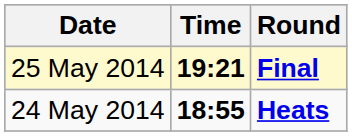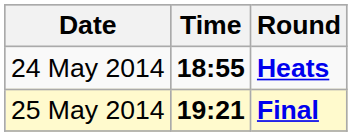 <table class="wikitable">
 <tr>
 <th>Date</th>
 <th>Time</th>
 <th>Round</th>
 </tr>
+<tr>
+<td>24 May 2014</td>
+<td><strong>18:55</strong></td>
+<td><strong><a href='#'>Heats</a></strong></td>
+</tr>
 <tr style=background:lemonchiffon>
 <td>25 May 2014</td>
 <td><strong>19:21</strong></td>
 <td><strong><a href='#'>Final</a></strong></td>
 </tr>
-<tr>
-<td>24 May 2014</td>
-<td><strong>18:55</strong></td>
-<td><strong><a href='#'>Heats</a></strong></td>
-</tr>
 </table>
